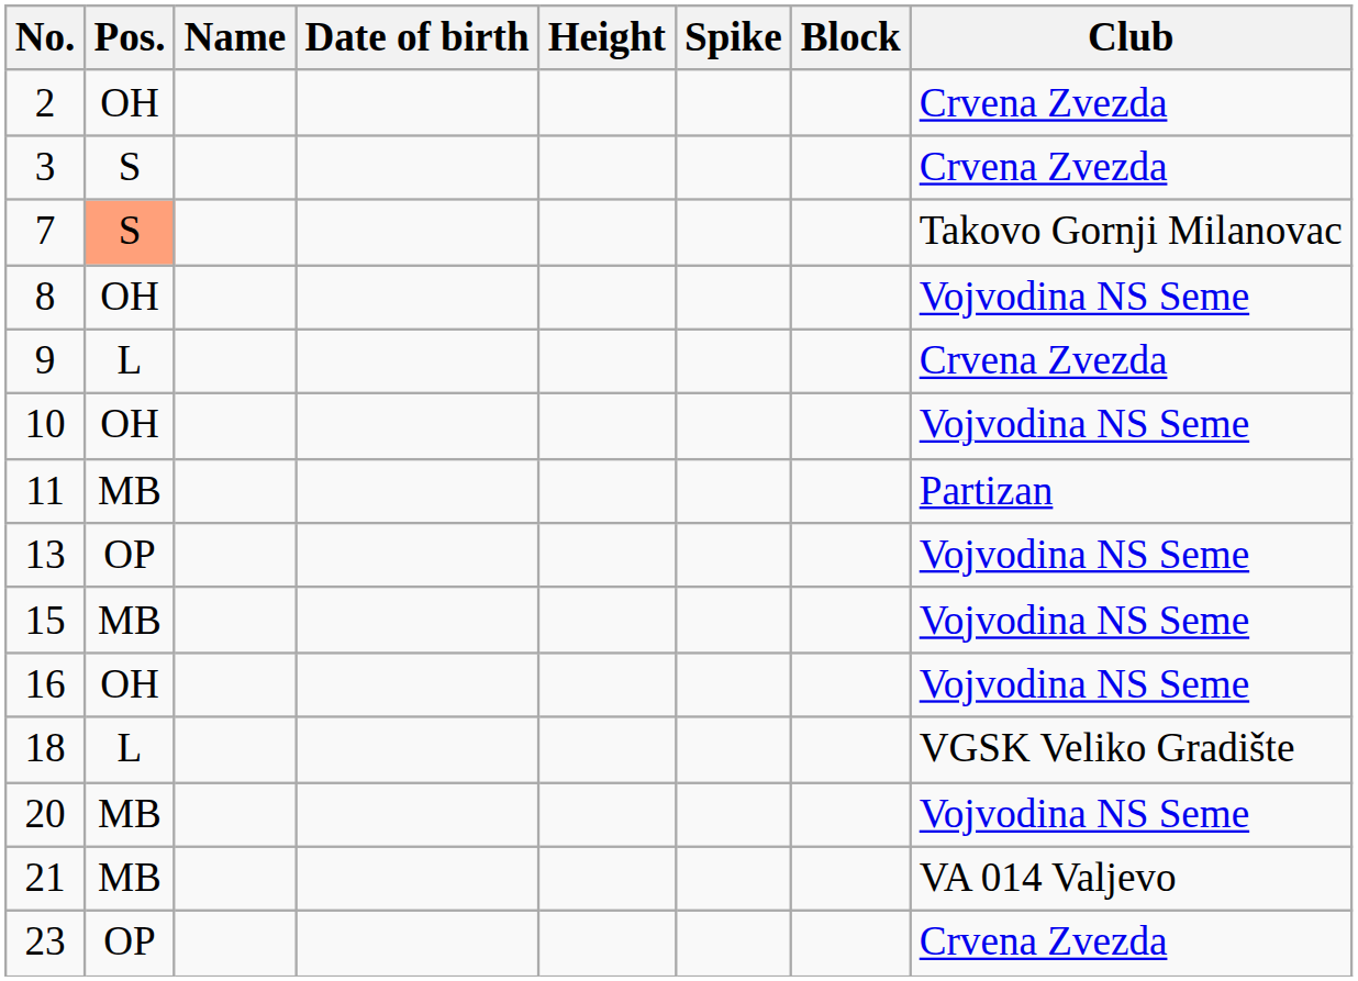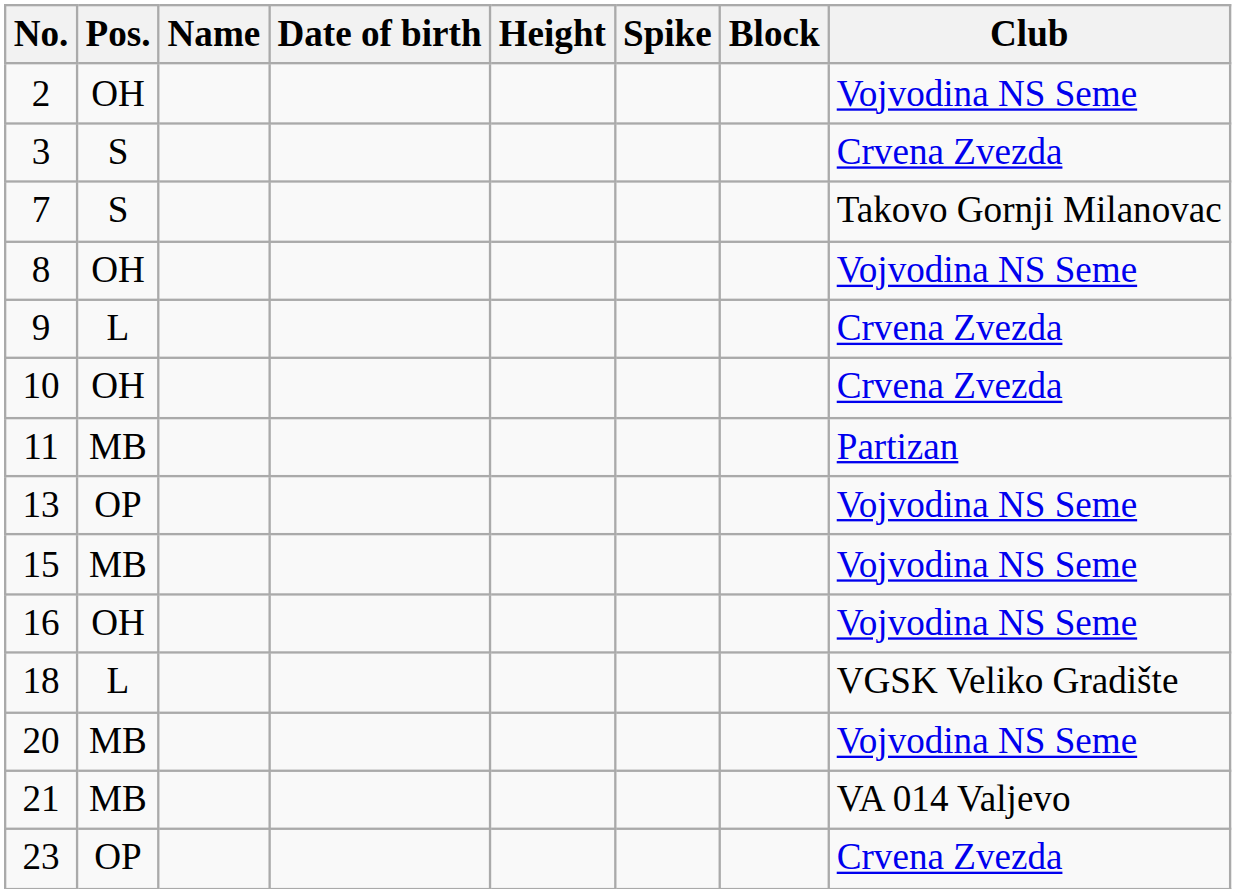 <table class="wikitable sortable" style="text-align:center">
 <tr>
 <th>No.</th>
 <th>Pos.</th>
 <th>Name</th>
 <th>Date of birth</th>
 <th>Height</th>
 <th>Spike</th>
 <th>Block</th>
 <th>Club</th>
 </tr>
 <tr>
 <td>2</td>
 <td>OH</td>
 <td align=left></td>
 <td align=left></td>
 <td></td>
 <td></td>
 <td></td>
-<td align=left> <a href='#'>Crvena Zvezda</a></td>
+<td align=left> <a href='#'>Vojvodina NS Seme</a></td>
 </tr>
 <tr>
 <td>3</td>
 <td>S</td>
 <td align=left></td>
 <td align=left></td>
 <td></td>
 <td></td>
 <td></td>
 <td align=left> <a href='#'>Crvena Zvezda</a></td>
 </tr>
 <tr>
 <td>7</td>
-<td style="background: lightsalmon;">S</td>
+<td>S</td>
 <td align=left></td>
 <td align=left></td>
 <td></td>
 <td></td>
 <td></td>
 <td align=left> Takovo Gornji Milanovac</td>
 </tr>
 <tr>
 <td>8</td>
 <td>OH</td>
 <td align=left></td>
 <td align=left></td>
 <td></td>
 <td></td>
 <td></td>
 <td align=left> <a href='#'>Vojvodina NS Seme</a></td>
 </tr>
 <tr>
 <td>9</td>
 <td>L</td>
 <td align=left></td>
 <td align=left></td>
 <td></td>
 <td></td>
 <td></td>
 <td align=left> <a href='#'>Crvena Zvezda</a></td>
 </tr>
 <tr>
 <td>10</td>
 <td>OH</td>
 <td align=left></td>
 <td align=left></td>
 <td></td>
 <td></td>
 <td></td>
-<td align=left> <a href='#'>Vojvodina NS Seme</a></td>
+<td align=left> <a href='#'>Crvena Zvezda</a></td>
 </tr>
 <tr>
 <td>11</td>
 <td>MB</td>
 <td align=left></td>
 <td align=left></td>
 <td></td>
 <td></td>
 <td></td>
 <td align=left> <a href='#'>Partizan</a></td>
 </tr>
 <tr>
 <td>13</td>
 <td>OP</td>
 <td align=left></td>
 <td align=left></td>
 <td></td>
 <td></td>
 <td></td>
 <td align=left> <a href='#'>Vojvodina NS Seme</a></td>
 </tr>
 <tr>
 <td>15</td>
 <td>MB</td>
 <td align=left></td>
 <td align=left></td>
 <td></td>
 <td></td>
 <td></td>
 <td align=left> <a href='#'>Vojvodina NS Seme</a></td>
 </tr>
 <tr>
 <td>16</td>
 <td>OH</td>
 <td align=left></td>
 <td align=left></td>
 <td></td>
 <td></td>
 <td></td>
 <td align=left> <a href='#'>Vojvodina NS Seme</a></td>
 </tr>
 <tr>
 <td>18</td>
 <td>L</td>
 <td align=left></td>
 <td align=left></td>
 <td></td>
 <td></td>
 <td></td>
 <td align=left> VGSK Veliko Gradište</td>
 </tr>
 <tr>
 <td>20</td>
 <td>MB</td>
 <td align=left></td>
 <td align=left></td>
 <td></td>
 <td></td>
 <td></td>
 <td align=left> <a href='#'>Vojvodina NS Seme</a></td>
 </tr>
 <tr>
 <td>21</td>
 <td>MB</td>
 <td align=left></td>
 <td align=left></td>
 <td></td>
 <td></td>
 <td></td>
 <td align=left> VA 014 Valjevo</td>
 </tr>
 <tr>
 <td>23</td>
 <td>OP</td>
 <td align=left></td>
 <td align=left></td>
 <td></td>
 <td></td>
 <td></td>
 <td align=left> <a href='#'>Crvena Zvezda</a></td>
 </tr>
 </table>
